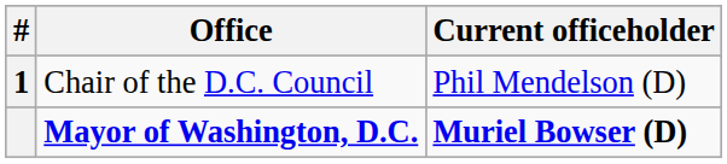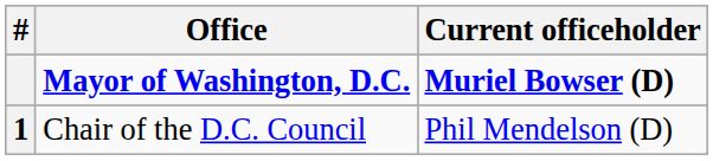 <table class=wikitable>
 <tr>
 <th>#</th>
 <th>Office</th>
 <th>Current officeholder</th>
 </tr>
 <tr>
+<th></th>
+<td><strong><a href='#'>Mayor of Washington, D.C.</a></strong></td>
+<td><strong><a href='#'>Muriel Bowser</a> (D)</strong></td>
+</tr>
+<tr>
 <th>1</th>
 <td>Chair of the <a href='#'>D.C. Council</a></td>
 <td><a href='#'>Phil Mendelson</a> (D)</td>
 </tr>
-<tr>
-<th></th>
-<td><strong><a href='#'>Mayor of Washington, D.C.</a></strong></td>
-<td><strong><a href='#'>Muriel Bowser</a> (D)</strong></td>
-</tr>
 </table>
